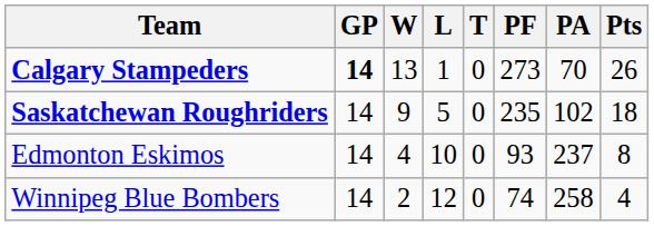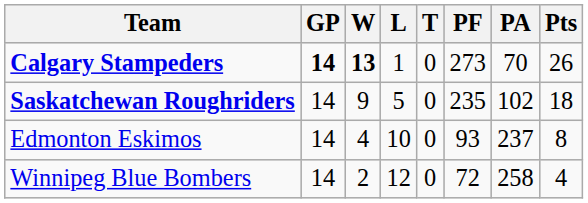 <table class="wikitable">
 <tr>
 <th>Team</th>
 <th>GP</th>
 <th>W</th>
 <th>L</th>
 <th>T</th>
 <th>PF</th>
 <th>PA</th>
 <th>Pts</th>
 </tr>
 <tr align="center">
 <td align="left"><strong><a href='#'>Calgary Stampeders</a></strong></td>
 <td><strong>14</strong></td>
-<td>13</td>
+<td><strong>13</strong></td>
 <td>1</td>
 <td>0</td>
 <td>273</td>
 <td>70</td>
 <td>26</td>
 </tr>
 <tr align="center">
 <td align="left"><strong><a href='#'>Saskatchewan Roughriders</a></strong></td>
 <td>14</td>
 <td>9</td>
 <td>5</td>
 <td>0</td>
 <td>235</td>
 <td>102</td>
 <td>18</td>
 </tr>
 <tr align="center">
 <td align="left"><a href='#'>Edmonton Eskimos</a></td>
 <td>14</td>
 <td>4</td>
 <td>10</td>
 <td>0</td>
 <td>93</td>
 <td>237</td>
 <td>8</td>
 </tr>
 <tr align="center">
 <td align="left"><a href='#'>Winnipeg Blue Bombers</a></td>
 <td>14</td>
 <td>2</td>
 <td>12</td>
 <td>0</td>
-<td>74</td>
+<td>72</td>
 <td>258</td>
 <td>4</td>
 </tr>
 </table>
